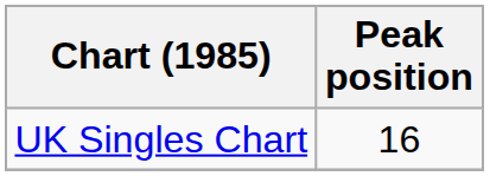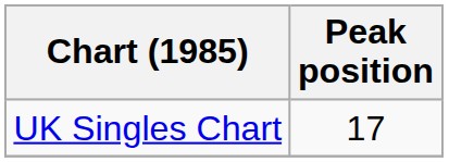 <table class="wikitable">
 <tr>
 <th>Chart (1985)</th>
 <th>Peak<br>position</th>
 </tr>
 <tr>
 <td><a href='#'>UK Singles Chart</a></td>
-<td align="center">16</td>
+<td align="center">17</td>
 </tr>
 <tr>
 </tr>
 </table>
